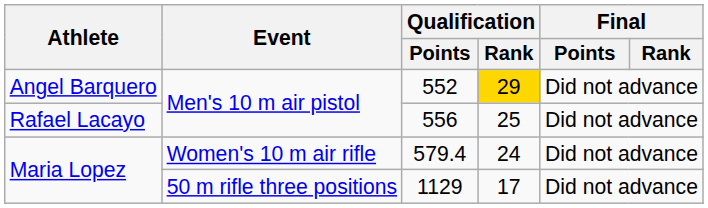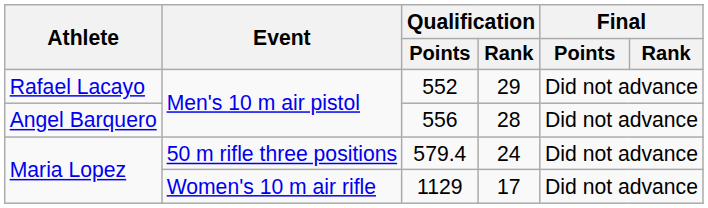 <table class="wikitable" style="font-size:90%">
 <tr>
 <th rowspan=2>Athlete</th>
 <th rowspan=2>Event</th>
 <th colspan=2>Qualification</th>
 <th colspan=2>Final</th>
 </tr>
 <tr style="font-size:95%">
 <th>Points</th>
 <th>Rank</th>
 <th>Points</th>
 <th>Rank</th>
 </tr>
 <tr align=center>
-<td align=left><a href='#'>Angel Barquero</a></td>
+<td align=left><a href='#'>Rafael Lacayo</a></td>
 <td align=left rowspan=2><a href='#'>Men's 10 m air pistol</a></td>
 <td>552</td>
-<td style="background: gold;">29</td>
+<td>29</td>
 <td colspan=2>Did not advance</td>
 </tr>
 <tr align=center>
-<td align=left><a href='#'>Rafael Lacayo</a></td>
+<td align=left><a href='#'>Angel Barquero</a></td>
 <td>556</td>
-<td>25</td>
+<td>28</td>
 <td colspan=2>Did not advance</td>
 </tr>
 <tr align=center>
 <td align=left rowspan=2><a href='#'>Maria Lopez</a></td>
-<td align=left><a href='#'>Women's 10 m air rifle</a></td>
+<td align=left><a href='#'>50 m rifle three positions</a></td>
 <td>579.4</td>
 <td>24</td>
 <td colspan=2>Did not advance</td>
 </tr>
 <tr align=center>
-<td align=left><a href='#'>50 m rifle three positions</a></td>
+<td align=left><a href='#'>Women's 10 m air rifle</a></td>
 <td>1129</td>
 <td>17</td>
 <td colspan=2>Did not advance</td>
 </tr>
 </table>
